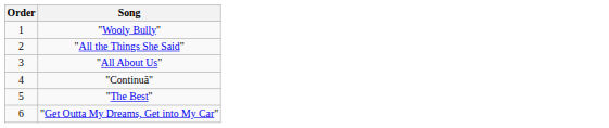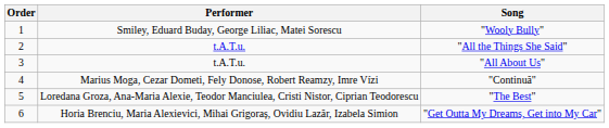 <table class="wikitable" style="text-align:center">
 <tr>
 <th>Order</th>
+<th>Performer</th>
 <th>Song</th>
 </tr>
 <tr>
 <td>1</td>
+<td>Smiley, Eduard Buday, George Liliac, Matei Sorescu</td>
 <td>"<a href='#'>Wooly Bully</a>"</td>
 </tr>
 <tr>
 <td>2</td>
+<td><a href='#'>t.A.T.u.</a></td>
 <td>"<a href='#'>All the Things She Said</a>"</td>
 </tr>
 <tr>
 <td>3</td>
+<td>t.A.T.u.</td>
 <td>"<a href='#'>All About Us</a>"</td>
 </tr>
 <tr>
 <td>4</td>
+<td>Marius Moga, Cezar Dometi, Fely Donose, Robert Reamzy, Imre Vízi</td>
 <td>"Continuă"</td>
 </tr>
 <tr>
 <td>5</td>
+<td>Loredana Groza, Ana-Maria Alexie, Teodor Manciulea, Cristi Nistor, Ciprian Teodorescu</td>
 <td>"<a href='#'>The Best</a>"</td>
 </tr>
 <tr>
 <td>6</td>
+<td>Horia Brenciu, Maria Alexievici, Mihai Grigoraș, Ovidiu Lazăr, Izabela Simion</td>
 <td>"<a href='#'>Get Outta My Dreams, Get into My Car</a>"</td>
 </tr>
 </table>
